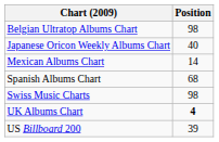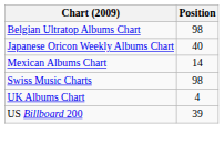 <table class="wikitable sortable" style="text-align:center;">
 <tr>
 <th>Chart (2009)</th>
 <th>Position</th>
 </tr>
 <tr>
 <td align="left"><a href='#'>Belgian Ultratop Albums Chart</a></td>
 <td>98</td>
 </tr>
 <tr>
 <td align="left"><a href='#'>Japanese Oricon Weekly Albums Chart</a></td>
 <td>40</td>
 </tr>
 <tr>
 <td align="left"><a href='#'>Mexican Albums Chart</a></td>
 <td>14</td>
 </tr>
 <tr>
-<td align="left">Spanish Albums Chart</td>
-<td>68</td>
-</tr>
-<tr>
 <td align="left"><a href='#'>Swiss Music Charts</a></td>
 <td>98</td>
 </tr>
 <tr>
 <td align="left"><a href='#'>UK Albums Chart</a></td>
-<td><strong>4</strong></td>
+<td>4</td>
 </tr>
 <tr>
 <td align="left">US <a href='#'><em>Billboard</em> 200</a></td>
 <td>39</td>
 </tr>
 </table>
